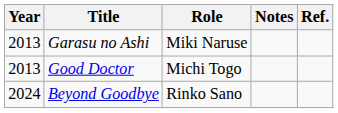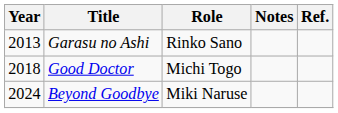 <table class="wikitable">
 <tr>
 <th>Year</th>
 <th>Title</th>
 <th>Role</th>
 <th>Notes</th>
 <th>Ref.</th>
 </tr>
 <tr>
 <td>2013</td>
 <td><em>Garasu no Ashi</em></td>
-<td>Miki Naruse</td>
+<td>Rinko Sano</td>
 <td></td>
 <td></td>
 </tr>
 <tr>
-<td>2013</td>
+<td>2018</td>
 <td><em><a href='#'>Good Doctor</a></em></td>
 <td>Michi Togo</td>
 <td></td>
 <td></td>
 </tr>
 <tr>
 <td>2024</td>
 <td><em><a href='#'>Beyond Goodbye</a></em></td>
-<td>Rinko Sano</td>
+<td>Miki Naruse</td>
 <td></td>
 <td></td>
 </tr>
 <tr>
 </tr>
 </table>
